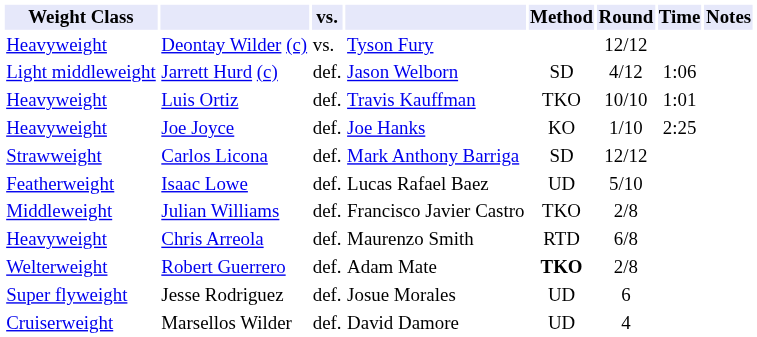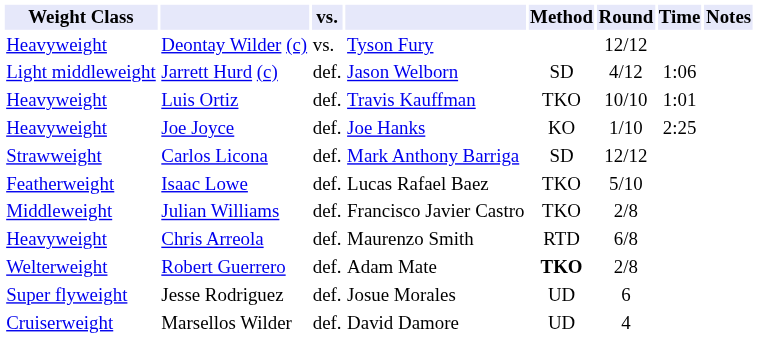 <table class="toccolours" style="font-size: 85%;">
 <tr>
 <th style="background:#e6e8fa; color:#000; text-align:center;">Weight Class</th>
 <th style="background:#e6e8fa; color:#000; text-align:center;"></th>
 <th style="background:#e6e8fa; color:#000; text-align:center;">vs.</th>
 <th style="background:#e6e8fa; color:#000; text-align:center;"></th>
 <th style="background:#e6e8fa; color:#000; text-align:center;">Method</th>
 <th style="background:#e6e8fa; color:#000; text-align:center;">Round</th>
 <th style="background:#e6e8fa; color:#000; text-align:center;">Time</th>
 <th style="background:#e6e8fa; color:#000; text-align:center;">Notes</th>
 </tr>
 <tr>
 <td><a href='#'>Heavyweight</a></td>
 <td> <a href='#'>Deontay Wilder</a> <a href='#'>(c)</a></td>
 <td>vs.</td>
 <td> <a href='#'>Tyson Fury</a></td>
 <td align="center"></td>
 <td align="center">12/12</td>
 <td align="center"></td>
 <td></td>
 </tr>
 <tr>
 <td><a href='#'>Light middleweight</a></td>
 <td> <a href='#'>Jarrett Hurd</a> <a href='#'>(c)</a></td>
 <td>def.</td>
 <td> <a href='#'>Jason Welborn</a></td>
 <td align="center">SD</td>
 <td align="center">4/12</td>
 <td align="center">1:06</td>
 <td></td>
 </tr>
 <tr>
 <td><a href='#'>Heavyweight</a></td>
 <td> <a href='#'>Luis Ortiz</a></td>
 <td>def.</td>
 <td> <a href='#'>Travis Kauffman</a></td>
 <td align="center">TKO</td>
 <td align="center">10/10</td>
 <td align="center">1:01</td>
 <td></td>
 </tr>
 <tr>
 <td><a href='#'>Heavyweight</a></td>
 <td> <a href='#'>Joe Joyce</a></td>
 <td>def.</td>
 <td> <a href='#'>Joe Hanks</a></td>
 <td align="center">KO</td>
 <td align="center">1/10</td>
 <td align="center">2:25</td>
 <td></td>
 </tr>
 <tr>
 <td><a href='#'>Strawweight</a></td>
 <td> <a href='#'>Carlos Licona</a></td>
 <td>def.</td>
 <td> <a href='#'>Mark Anthony Barriga</a></td>
 <td align="center">SD</td>
 <td align="center">12/12</td>
 <td align="center"></td>
 <td></td>
 </tr>
 <tr>
 <td><a href='#'>Featherweight</a></td>
 <td> <a href='#'>Isaac Lowe</a></td>
 <td>def.</td>
 <td> Lucas Rafael Baez</td>
-<td align="center">UD</td>
+<td align="center">TKO</td>
 <td align="center">5/10</td>
 <td align="center"></td>
 <td></td>
 </tr>
 <tr>
 <td><a href='#'>Middleweight</a></td>
 <td> <a href='#'>Julian Williams</a></td>
 <td>def.</td>
 <td> Francisco Javier Castro</td>
 <td align="center">TKO</td>
 <td align="center">2/8</td>
 <td align="center"></td>
 <td></td>
 </tr>
 <tr>
 <td><a href='#'>Heavyweight</a></td>
 <td> <a href='#'>Chris Arreola</a></td>
 <td>def.</td>
 <td> Maurenzo Smith</td>
 <td align="center">RTD</td>
 <td align="center">6/8</td>
 <td align="center"></td>
 <td></td>
 </tr>
 <tr>
 <td><a href='#'>Welterweight</a></td>
 <td> <a href='#'>Robert Guerrero</a></td>
 <td>def.</td>
 <td> Adam Mate</td>
 <td align="center"><strong>TKO</strong></td>
 <td align="center">2/8</td>
 <td align="center"></td>
 <td></td>
 </tr>
 <tr>
 <td><a href='#'>Super flyweight</a></td>
 <td> Jesse Rodriguez</td>
 <td>def.</td>
 <td> Josue Morales</td>
 <td align="center">UD</td>
 <td align="center">6</td>
 <td align="center"></td>
 <td></td>
 </tr>
 <tr>
 <td><a href='#'>Cruiserweight</a></td>
 <td> Marsellos Wilder</td>
 <td>def.</td>
 <td> David Damore</td>
 <td align="center">UD</td>
 <td align="center">4</td>
 <td align="center"></td>
 <td></td>
 </tr>
 </table>
